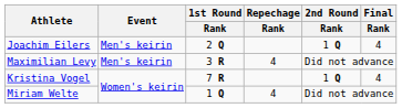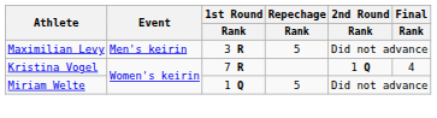 <table class="wikitable" style="font-size:90%">
 <tr>
 <th rowspan=2>Athlete</th>
 <th rowspan=2>Event</th>
 <th>1st Round</th>
 <th>Repechage</th>
 <th>2nd Round</th>
 <th>Final</th>
 </tr>
 <tr style="font-size:95%">
 <th>Rank</th>
 <th>Rank</th>
 <th>Rank</th>
 <th>Rank</th>
 </tr>
 <tr align=center>
-<td align=left><a href='#'>Joachim Eilers</a></td>
-<td align=left><a href='#'>Men's keirin</a></td>
-<td>2 <strong>Q</strong></td>
-<td></td>
-<td>1 <strong>Q</strong></td>
-<td>4</td>
-</tr>
-<tr align=center>
 <td align=left><a href='#'>Maximilian Levy</a></td>
 <td align=left><a href='#'>Men's keirin</a></td>
 <td>3 <strong>R</strong></td>
-<td>4</td>
+<td>5</td>
 <td colspan=2>Did not advance</td>
 </tr>
 <tr align=center>
 <td align=left><a href='#'>Kristina Vogel</a></td>
 <td align=left rowspan=2><a href='#'>Women's keirin</a></td>
 <td>7 <strong>R</strong></td>
 <td></td>
 <td>1 <strong>Q</strong></td>
 <td>4</td>
 </tr>
 <tr align=center>
 <td align=left><a href='#'>Miriam Welte</a></td>
 <td>1 <strong>Q</strong></td>
-<td>4</td>
+<td>5</td>
 <td colspan=2>Did not advance</td>
 </tr>
 </table>
